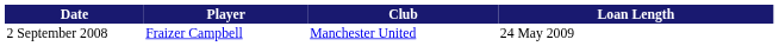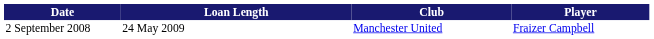 <table border="0" cellspacing="0" cellpadding="2">
 <tr style="background:#191970; color:white;">
 <th width=5%>Date</th>
+<th width=12%>Loan Length</th>
+<th width=8%>Club</th>
 <th width=7%>Player</th>
-<th width=8%>Club</th>
-<th width=12%>Loan Length</th>
 </tr>
 <tr>
 <td>2 September 2008</td>
+<td>24 May 2009</td>
+<td><a href='#'>Manchester United</a></td>
 <td> <a href='#'>Fraizer Campbell</a></td>
-<td><a href='#'>Manchester United</a></td>
-<td>24 May 2009</td>
 </tr>
 </table>
